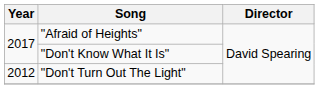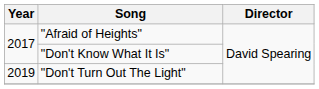 <table class="wikitable">
 <tr>
 <th>Year</th>
 <th style="width:230px;">Song</th>
 <th>Director</th>
 </tr>
 <tr>
 <td rowspan=2>2017</td>
 <td>"Afraid of Heights"</td>
 <td rowspan="3">David Spearing</td>
 </tr>
 <tr>
 <td>"Don't Know What It Is"</td>
 </tr>
 <tr>
-<td>2012</td>
+<td>2019</td>
 <td>"Don't Turn Out The Light"</td>
 </tr>
 <tr>
 </tr>
 </table>
